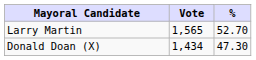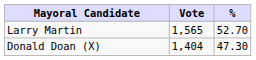 <table class="wikitable">
 <tr>
 <th style="background:#ddf; width:200px;">Mayoral Candidate</th>
 <th style="background:#ddf; width:50px;">Vote</th>
 <th style="background:#ddf; width:30px;">%</th>
 </tr>
 <tr>
 <td>Larry Martin</td>
 <td>1,565</td>
 <td>52.70</td>
 </tr>
 <tr>
 <td>Donald Doan (X)</td>
-<td>1,434</td>
+<td>1,404</td>
 <td>47.30</td>
 </tr>
 </table>
